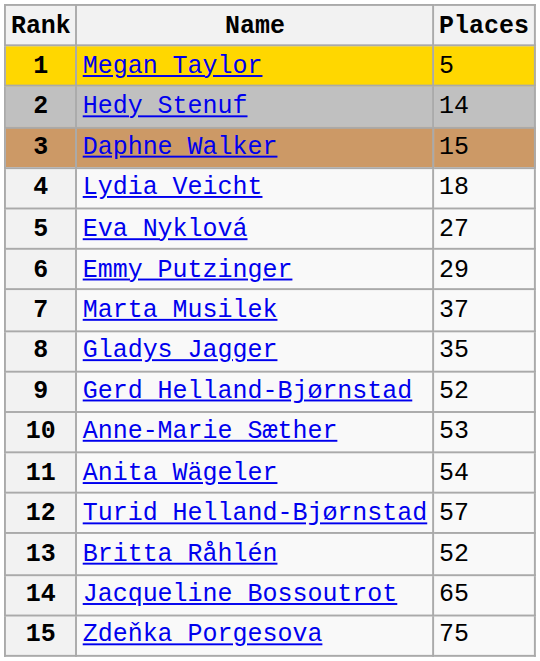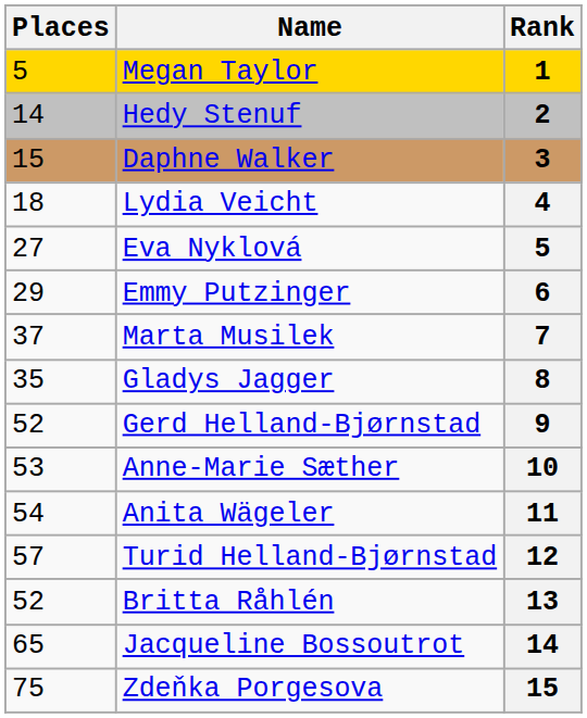 <table class="wikitable">
 <tr>
+<th>Places</th>
+<th>Name</th>
 <th>Rank</th>
-<th>Name</th>
-<th>Places</th>
 </tr>
 <tr bgcolor=gold>
+<td>5</td>
+<td> <a href='#'>Megan Taylor</a></td>
 <td align=center><strong>1</strong></td>
-<td> <a href='#'>Megan Taylor</a></td>
-<td>5</td>
 </tr>
 <tr bgcolor=silver>
+<td>14</td>
+<td> <a href='#'>Hedy Stenuf</a></td>
 <td align=center><strong>2</strong></td>
-<td> <a href='#'>Hedy Stenuf</a></td>
-<td>14</td>
 </tr>
 <tr bgcolor=cc9966>
+<td>15</td>
+<td> <a href='#'>Daphne Walker</a></td>
 <td align=center><strong>3</strong></td>
-<td> <a href='#'>Daphne Walker</a></td>
-<td>15</td>
 </tr>
 <tr>
+<td>18</td>
+<td> <a href='#'>Lydia Veicht</a></td>
 <th>4</th>
-<td> <a href='#'>Lydia Veicht</a></td>
-<td>18</td>
 </tr>
 <tr>
+<td>27</td>
+<td> <a href='#'>Eva Nyklová</a></td>
 <th>5</th>
-<td> <a href='#'>Eva Nyklová</a></td>
-<td>27</td>
 </tr>
 <tr>
+<td>29</td>
+<td> <a href='#'>Emmy Putzinger</a></td>
 <th>6</th>
-<td> <a href='#'>Emmy Putzinger</a></td>
-<td>29</td>
 </tr>
 <tr>
+<td>37</td>
+<td> <a href='#'>Marta Musilek</a></td>
 <th>7</th>
-<td> <a href='#'>Marta Musilek</a></td>
-<td>37</td>
 </tr>
 <tr>
+<td>35</td>
+<td> <a href='#'>Gladys Jagger</a></td>
 <th>8</th>
-<td> <a href='#'>Gladys Jagger</a></td>
-<td>35</td>
 </tr>
 <tr>
+<td>52</td>
+<td> <a href='#'>Gerd Helland-Bjørnstad</a></td>
 <th>9</th>
-<td> <a href='#'>Gerd Helland-Bjørnstad</a></td>
-<td>52</td>
 </tr>
 <tr>
+<td>53</td>
+<td> <a href='#'>Anne-Marie Sæther</a></td>
 <th>10</th>
-<td> <a href='#'>Anne-Marie Sæther</a></td>
-<td>53</td>
 </tr>
 <tr>
+<td>54</td>
+<td> <a href='#'>Anita Wägeler</a></td>
 <th>11</th>
-<td> <a href='#'>Anita Wägeler</a></td>
-<td>54</td>
 </tr>
 <tr>
+<td>57</td>
+<td> <a href='#'>Turid Helland-Bjørnstad</a></td>
 <th>12</th>
-<td> <a href='#'>Turid Helland-Bjørnstad</a></td>
-<td>57</td>
 </tr>
 <tr>
+<td>52</td>
+<td> <a href='#'>Britta Råhlén</a></td>
 <th>13</th>
-<td> <a href='#'>Britta Råhlén</a></td>
-<td>52</td>
 </tr>
 <tr>
+<td>65</td>
+<td> <a href='#'>Jacqueline Bossoutrot</a></td>
 <th>14</th>
-<td> <a href='#'>Jacqueline Bossoutrot</a></td>
-<td>65</td>
 </tr>
 <tr>
+<td>75</td>
+<td> <a href='#'>Zdeňka Porgesova</a></td>
 <th>15</th>
-<td> <a href='#'>Zdeňka Porgesova</a></td>
-<td>75</td>
 </tr>
 </table>
